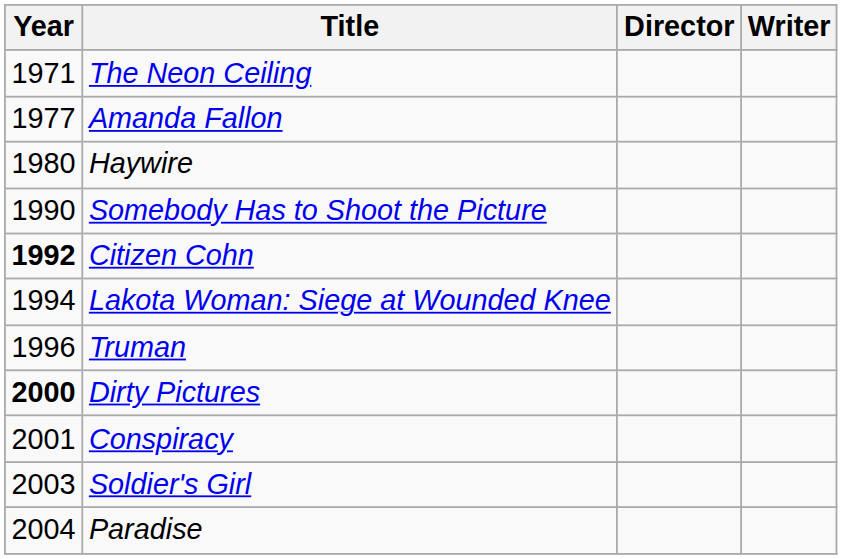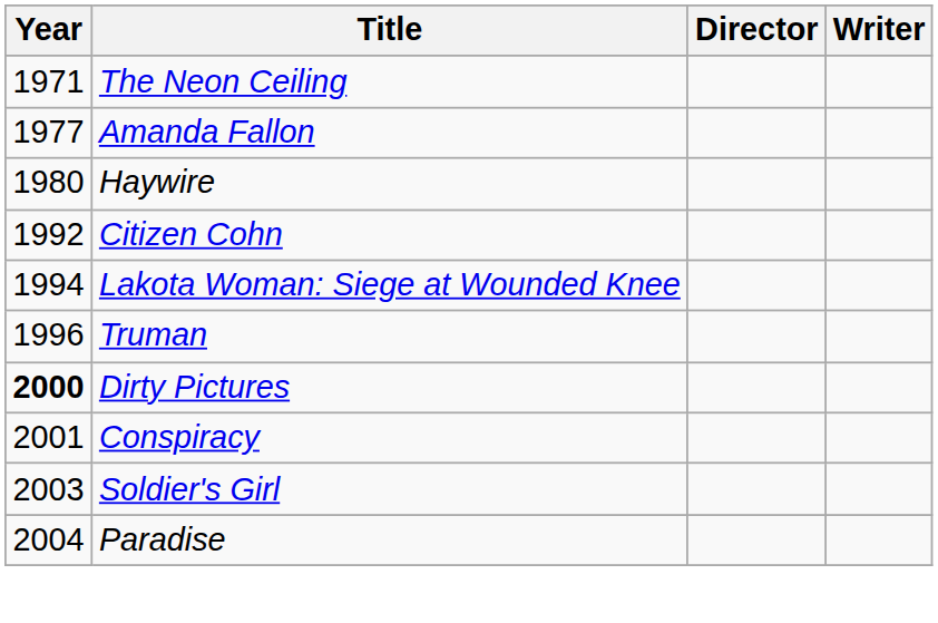 <table class="wikitable">
 <tr>
 <th>Year</th>
 <th>Title</th>
 <th>Director</th>
 <th>Writer</th>
 </tr>
 <tr>
 <td>1971</td>
 <td><em><a href='#'>The Neon Ceiling</a></em></td>
 <td></td>
 <td></td>
 </tr>
 <tr>
 <td>1977</td>
 <td><em><a href='#'>Amanda Fallon</a></em></td>
 <td></td>
 <td></td>
 </tr>
 <tr>
 <td>1980</td>
 <td><em>Haywire</em></td>
 <td></td>
 <td></td>
 </tr>
 <tr>
-<td>1990</td>
-<td><em><a href='#'>Somebody Has to Shoot the Picture</a></em></td>
-<td></td>
-<td></td>
-</tr>
-<tr>
-<td><strong>1992</strong></td>
+<td>1992</td>
 <td><em><a href='#'>Citizen Cohn</a></em></td>
 <td></td>
 <td></td>
 </tr>
 <tr>
 <td>1994</td>
 <td><em><a href='#'>Lakota Woman: Siege at Wounded Knee</a></em></td>
 <td></td>
 <td></td>
 </tr>
 <tr>
 <td>1996</td>
 <td><em><a href='#'>Truman</a></em></td>
 <td></td>
 <td></td>
 </tr>
 <tr>
 <td><strong>2000</strong></td>
 <td><em><a href='#'>Dirty Pictures</a></em></td>
 <td></td>
 <td></td>
 </tr>
 <tr>
 <td>2001</td>
 <td><em><a href='#'>Conspiracy</a></em></td>
 <td></td>
 <td></td>
 </tr>
 <tr>
 <td>2003</td>
 <td><em><a href='#'>Soldier's Girl</a></em></td>
 <td></td>
 <td></td>
 </tr>
 <tr>
 <td>2004</td>
 <td><em>Paradise</em></td>
 <td></td>
 <td></td>
 </tr>
 </table>
